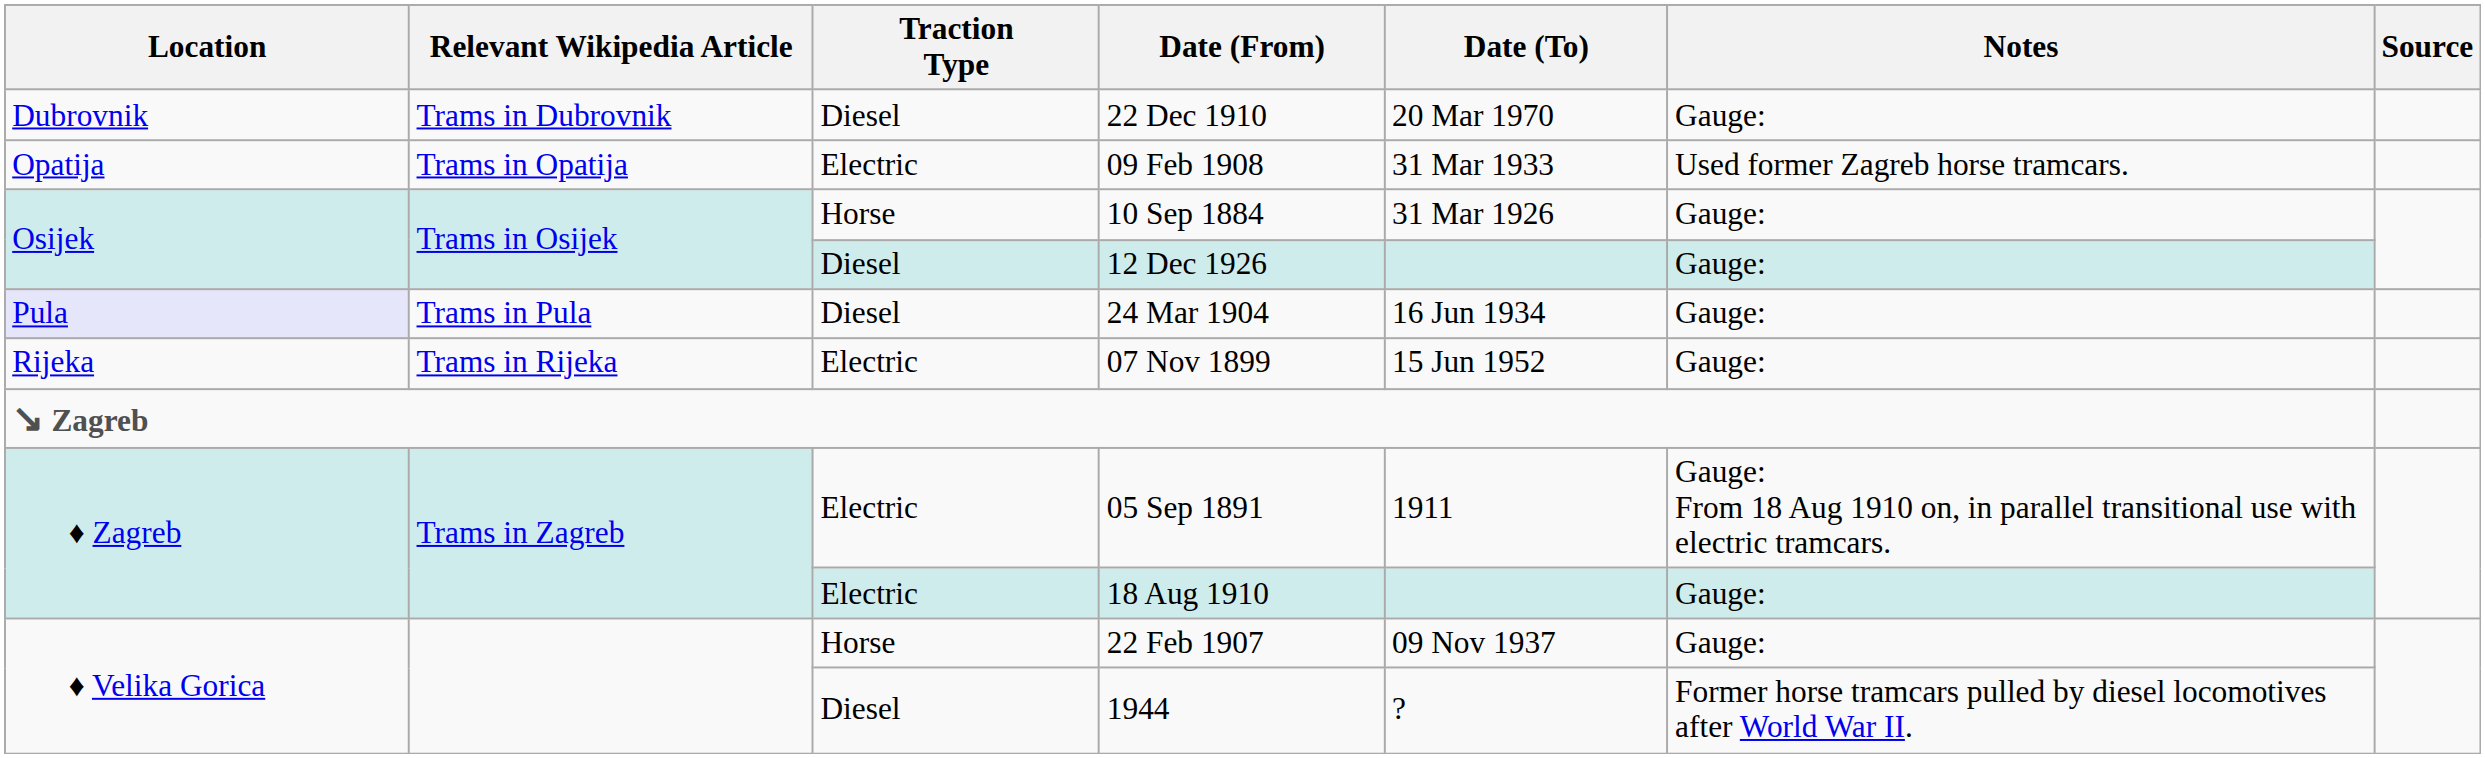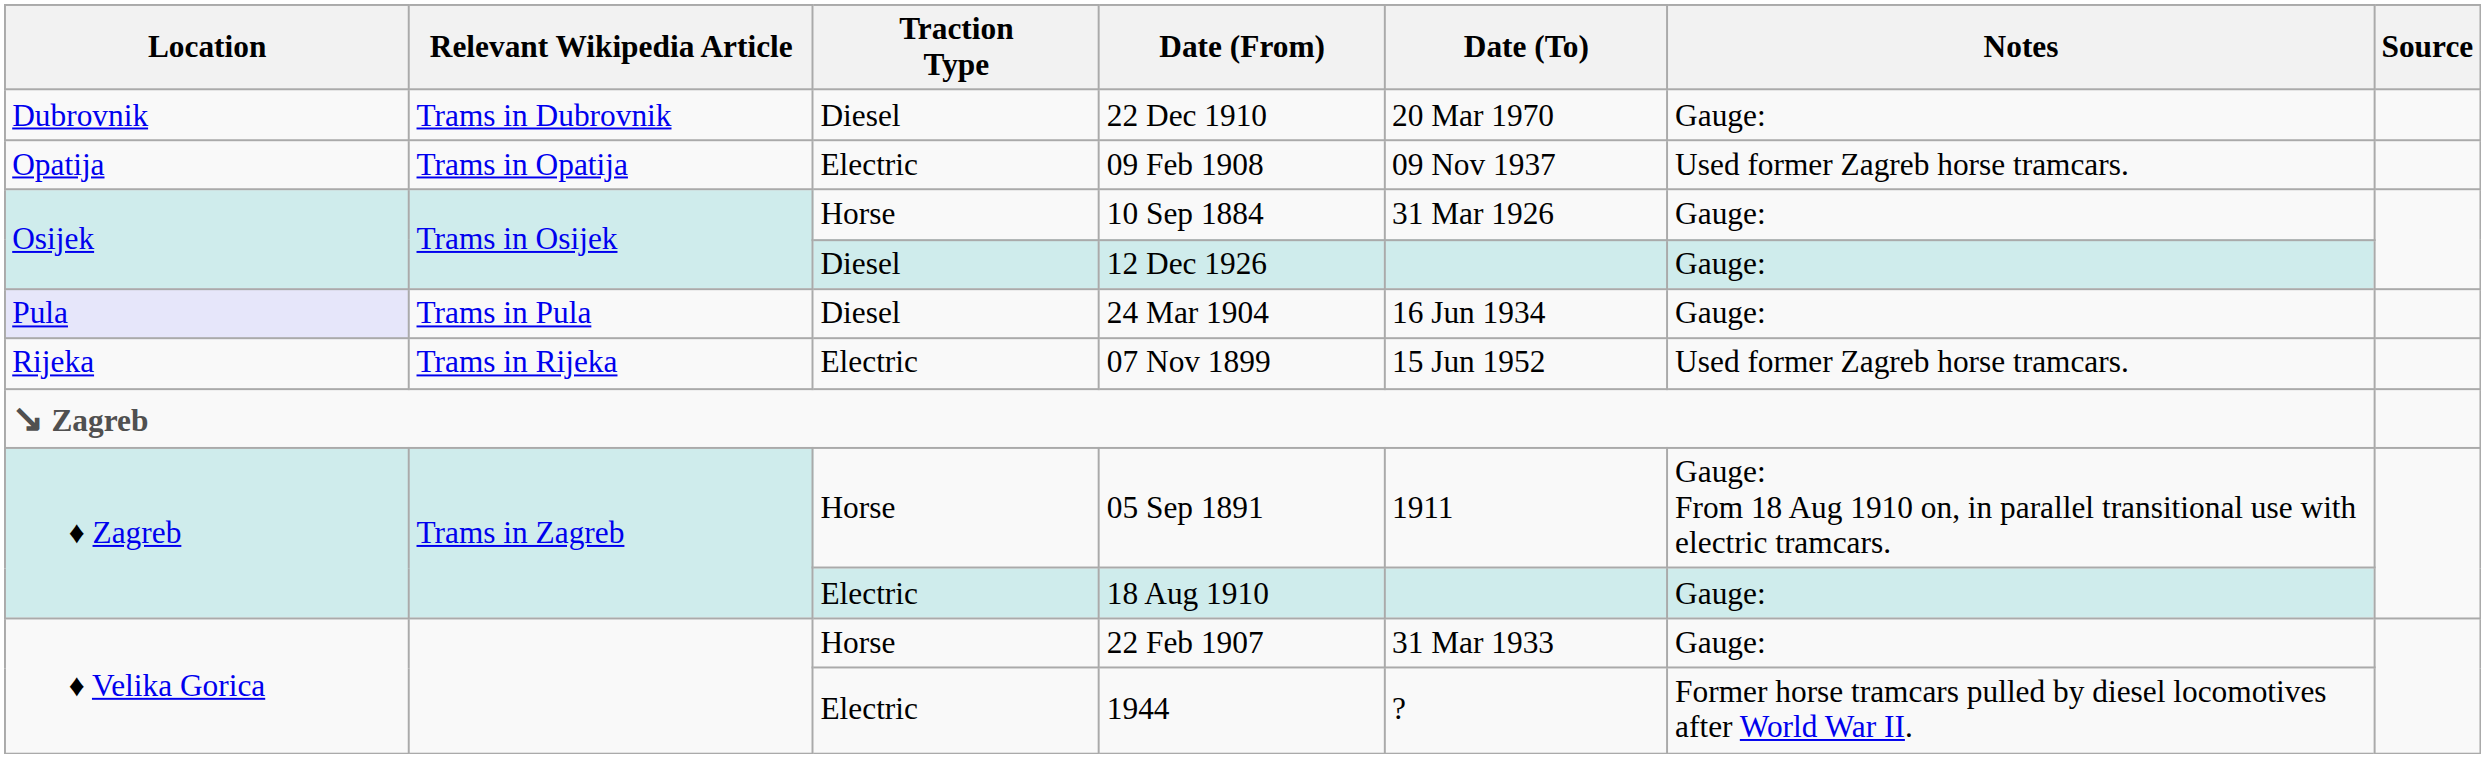 <table class="wikitable" width=100%>
 <tr>
 <th style="width:17%;">Location</th>
 <th style="width:17%;">Relevant Wikipedia Article</th>
 <th style="width:12%;">Traction<br>Type</th>
 <th style="width:12%;">Date (From)</th>
 <th style="width:12%;">Date (To)</th>
 <th style="width:30%;">Notes</th>
 <th>Source</th>
 </tr>
 <tr>
 <td><a href='#'>Dubrovnik</a></td>
 <td><a href='#'>Trams in Dubrovnik</a></td>
 <td>Diesel</td>
 <td>22 Dec 1910</td>
 <td>20 Mar 1970</td>
 <td>Gauge: </td>
 <td style="text-align:center;"></td>
 </tr>
 <tr>
 <td><a href='#'>Opatija</a></td>
 <td><a href='#'>Trams in Opatija</a></td>
 <td>Electric</td>
 <td>09 Feb 1908</td>
-<td>31 Mar 1933</td>
+<td>09 Nov 1937</td>
 <td>Used former Zagreb horse tramcars.</td>
 <td style="text-align:center;"></td>
 </tr>
 <tr>
 <td style="background:#CFECEC" rowspan="2"><a href='#'>Osijek</a></td>
 <td style="background:#CFECEC" rowspan="2"><a href='#'>Trams in Osijek</a></td>
 <td>Horse</td>
 <td>10 Sep 1884</td>
 <td>31 Mar 1926</td>
 <td>Gauge: </td>
 <td rowspan="2" style="text-align:center;"></td>
 </tr>
 <tr style="background:#CFECEC">
 <td>Diesel</td>
 <td>12 Dec 1926</td>
 <td> </td>
 <td>Gauge: </td>
 </tr>
 <tr>
 <td style="background: lavender;"><a href='#'>Pula</a></td>
 <td><a href='#'>Trams in Pula</a></td>
 <td>Diesel</td>
 <td>24 Mar 1904</td>
 <td>16 Jun 1934</td>
 <td>Gauge: </td>
 <td style="text-align:center;"></td>
 </tr>
 <tr>
 <td><a href='#'>Rijeka</a></td>
 <td><a href='#'>Trams in Rijeka</a></td>
 <td>Electric</td>
 <td>07 Nov 1899</td>
 <td>15 Jun 1952</td>
-<td>Gauge: </td>
+<td>Used former Zagreb horse tramcars.</td>
 <td style="text-align:center;"></td>
 </tr>
 <tr>
 <td style="color:#505050;" colspan=6><strong><big>↘</big> Zagreb</strong></td>
 <td style="text-align:center;"></td>
 </tr>
 <tr>
 <td style="background:#CFECEC; padding-left: 2em;" rowspan="2">♦  <a href='#'>Zagreb</a></td>
 <td style="background:#CFECEC" rowspan="2"><a href='#'>Trams in Zagreb</a></td>
-<td>Electric</td>
+<td>Horse</td>
 <td>05 Sep 1891</td>
 <td>1911</td>
 <td>Gauge: <br>From 18 Aug 1910 on, in parallel transitional use with electric tramcars.</td>
 <td rowspan="2" style="text-align:center;"></td>
 </tr>
 <tr style="background:#CFECEC">
 <td>Electric</td>
 <td>18 Aug 1910</td>
 <td> </td>
 <td>Gauge: </td>
 </tr>
 <tr>
 <td style="padding-left: 2em;" rowspan="2">♦  <a href='#'>Velika Gorica</a></td>
 <td rowspan="2"> </td>
 <td>Horse</td>
 <td>22 Feb 1907</td>
-<td>09 Nov 1937</td>
+<td>31 Mar 1933</td>
 <td>Gauge: </td>
 <td rowspan="2" style="text-align:center;"></td>
 </tr>
 <tr>
-<td>Diesel</td>
+<td>Electric</td>
 <td>1944</td>
 <td>?</td>
 <td>Former horse tramcars pulled by diesel locomotives after <a href='#'>World War II</a>.</td>
 </tr>
 </table>
